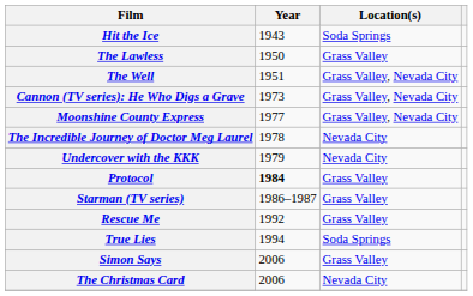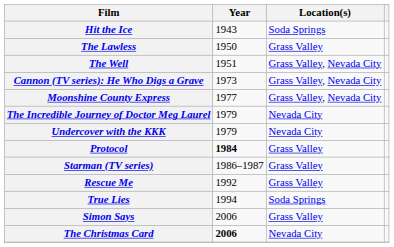 <table class="wikitable sortable plainrowheaders">
 <tr>
 <th>Film</th>
 <th>Year</th>
 <th class="unsortable">Location(s)</th>
 <th class="unsortable"></th>
 </tr>
 <tr>
 <th scope="row"><em><a href='#'>Hit the Ice</a></em></th>
 <td>1943</td>
 <td><a href='#'>Soda Springs</a></td>
 <td style="text-align:center;"></td>
 </tr>
 <tr>
 <th scope="row"><em><a href='#'>The Lawless</a></em></th>
 <td>1950</td>
 <td><a href='#'>Grass Valley</a></td>
 <td style="text-align:center;"></td>
 </tr>
 <tr>
 <th scope="row"><em><a href='#'>The Well</a></em></th>
 <td>1951</td>
 <td><a href='#'>Grass Valley</a>, <a href='#'>Nevada City</a></td>
 <td style="text-align:center;"></td>
 </tr>
 <tr>
 <th scope="row"><em><a href='#'>Cannon (TV series): He Who Digs a Grave</a></em></th>
 <td>1973</td>
 <td><a href='#'>Grass Valley</a>, <a href='#'>Nevada City</a></td>
 <td style="text-align:center;"></td>
 </tr>
 <tr>
 <th scope="row"><em><a href='#'>Moonshine County Express</a></em></th>
 <td>1977</td>
 <td><a href='#'>Grass Valley</a>, <a href='#'>Nevada City</a></td>
 <td style="text-align:center;"></td>
 </tr>
 <tr>
 <th scope="row"><em><a href='#'>The Incredible Journey of Doctor Meg Laurel</a></em></th>
-<td>1978</td>
+<td>1979</td>
 <td><a href='#'>Nevada City</a></td>
 <td style="text-align:center;"></td>
 </tr>
 <tr>
 <th scope="row"><em><a href='#'>Undercover with the KKK</a></em></th>
 <td>1979</td>
 <td><a href='#'>Nevada City</a></td>
 <td style="text-align:center;"></td>
 </tr>
 <tr>
 <th scope="row"><em><a href='#'>Protocol</a></em></th>
 <td><strong>1984</strong></td>
 <td><a href='#'>Grass Valley</a></td>
 <td style="text-align:center;"></td>
 </tr>
 <tr>
 <th scope="row"><em><a href='#'>Starman (TV series)</a></em></th>
 <td>1986–1987</td>
 <td><a href='#'>Grass Valley</a></td>
 <td style="text-align:center;"></td>
 </tr>
 <tr>
 <th scope="row"><em><a href='#'>Rescue Me</a></em></th>
 <td>1992</td>
 <td><a href='#'>Grass Valley</a></td>
 <td style="text-align:center;"></td>
 </tr>
 <tr>
 <th scope="row"><em><a href='#'>True Lies</a></em></th>
 <td>1994</td>
 <td><a href='#'>Soda Springs</a></td>
 <td style="text-align:center;"></td>
 </tr>
 <tr>
 <th scope="row"><em><a href='#'>Simon Says</a></em></th>
 <td>2006</td>
 <td><a href='#'>Grass Valley</a></td>
 <td style="text-align:center;"></td>
 </tr>
 <tr>
 <th scope="row"><em><a href='#'>The Christmas Card</a></em></th>
-<td>2006</td>
+<td><strong>2006</strong></td>
 <td><a href='#'>Nevada City</a></td>
 <td style="text-align:center;"></td>
 </tr>
 <tr>
 </tr>
 </table>
